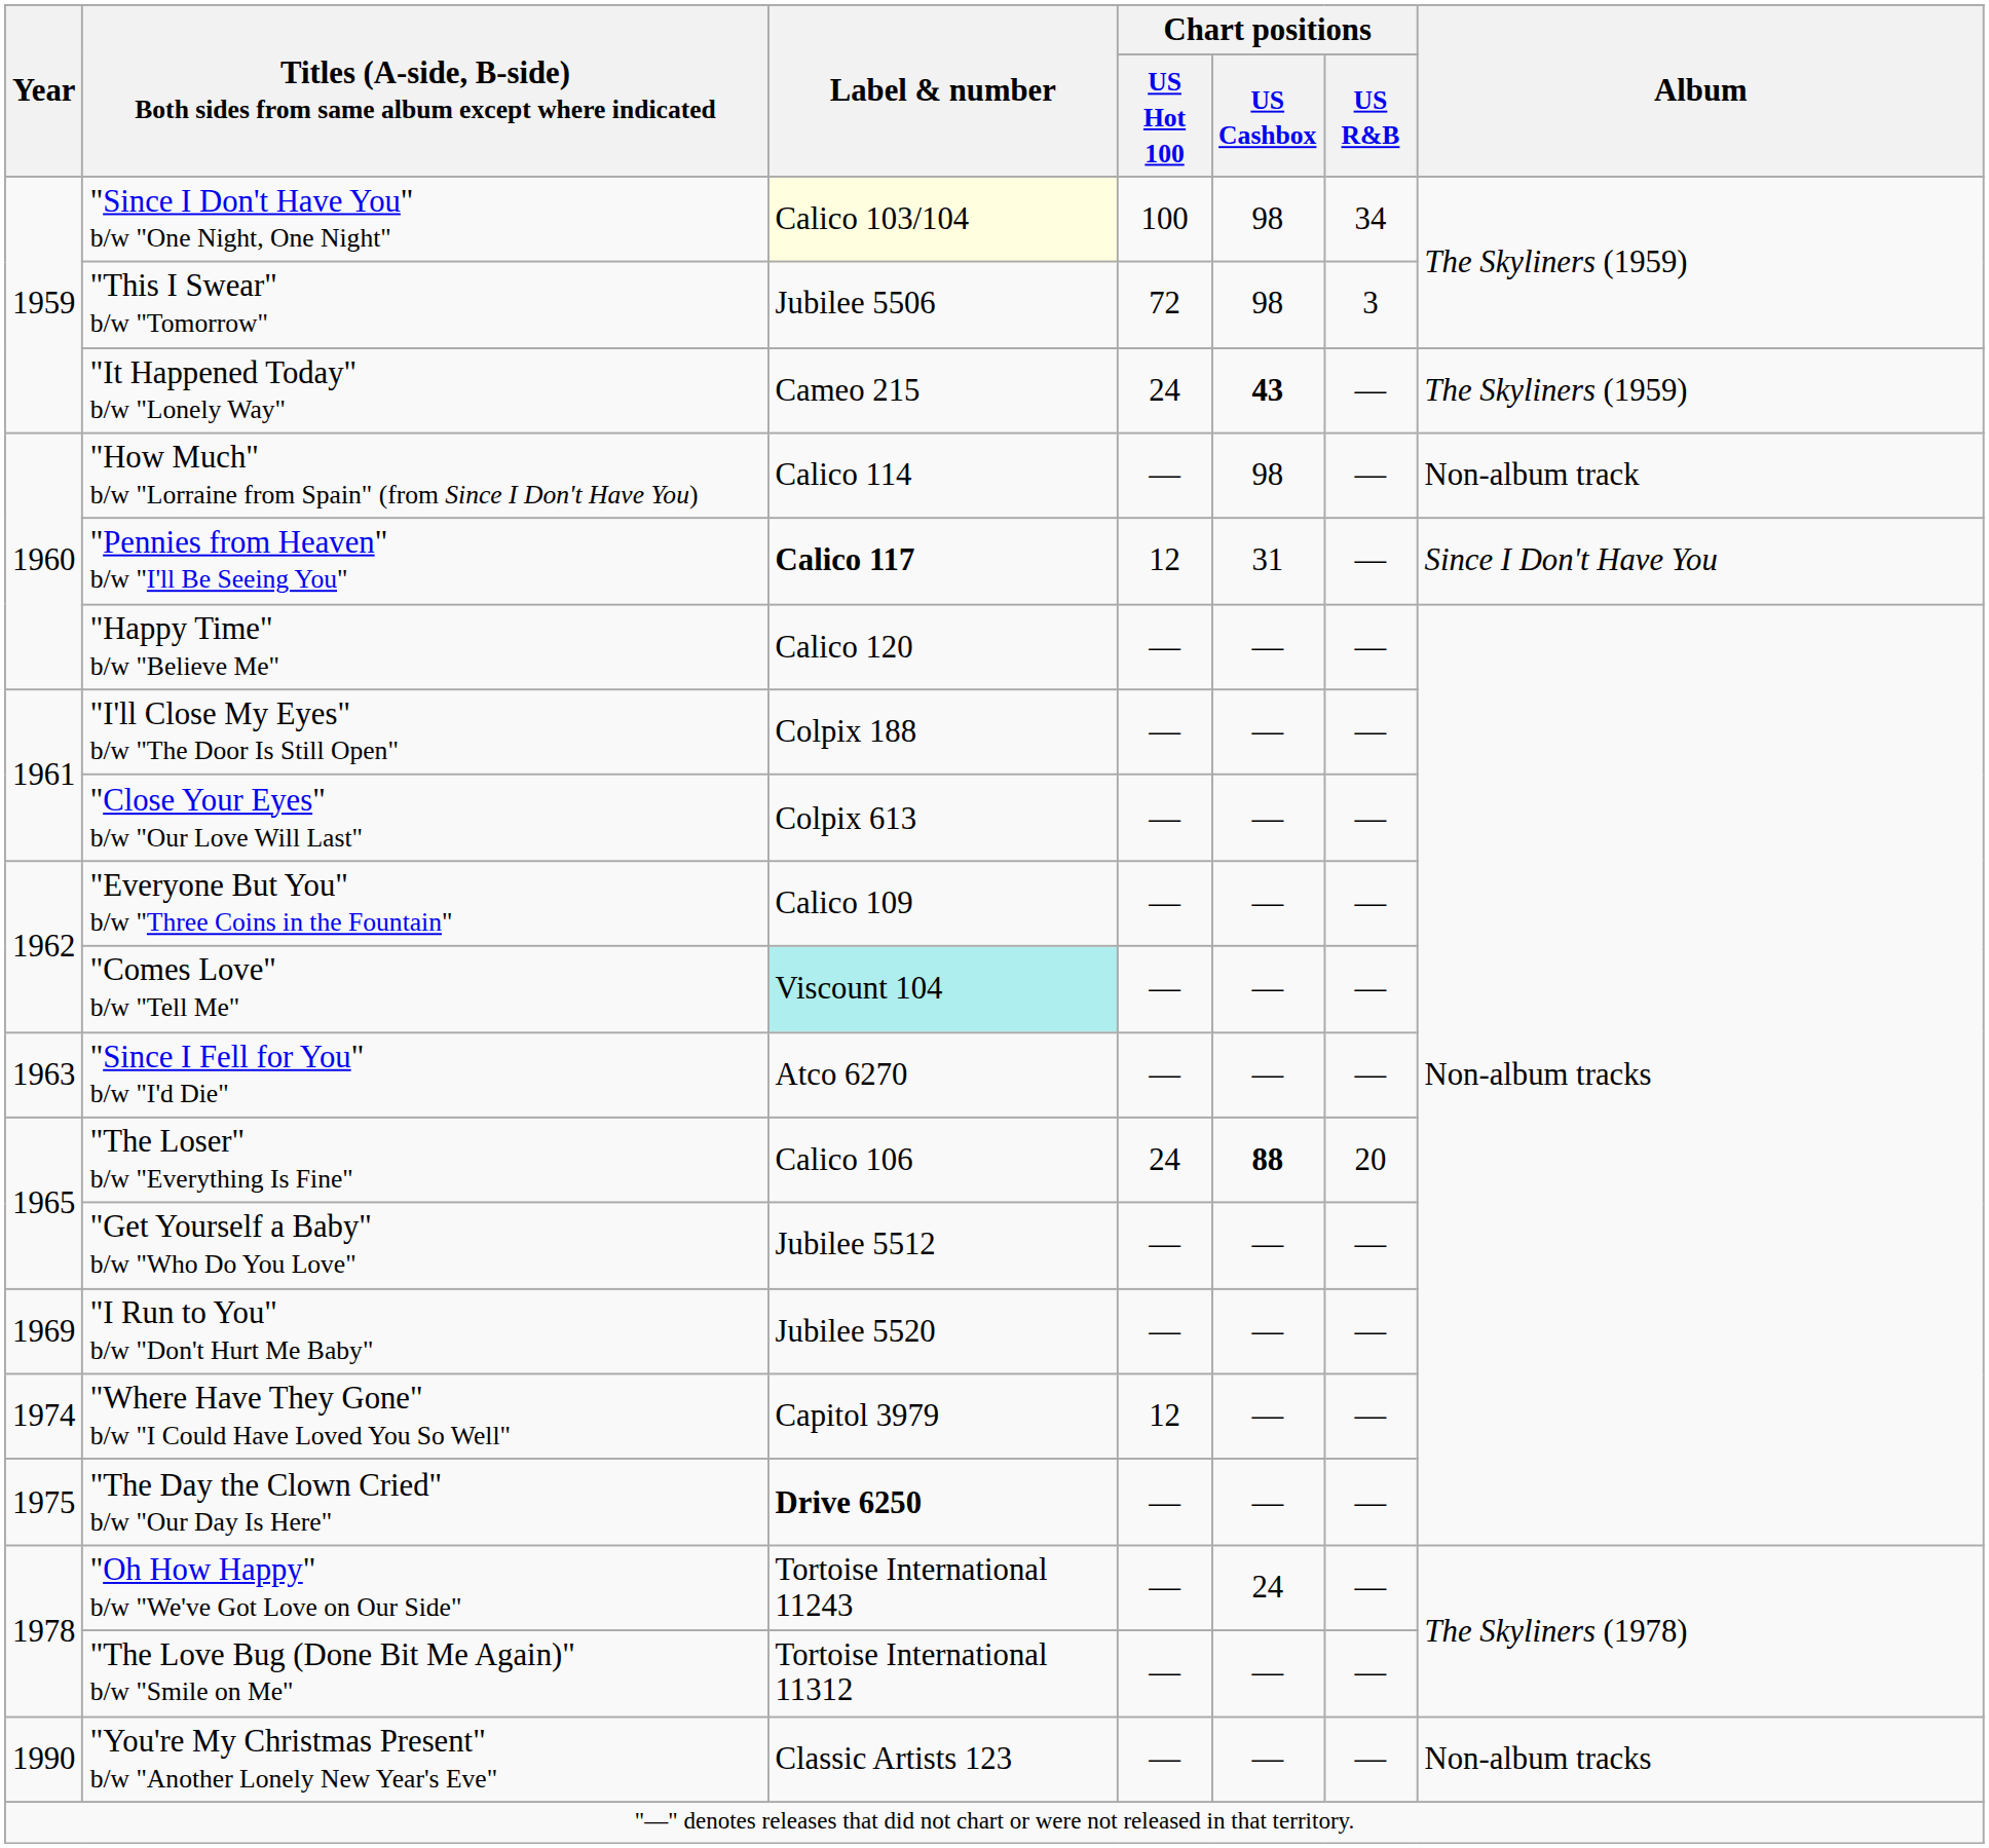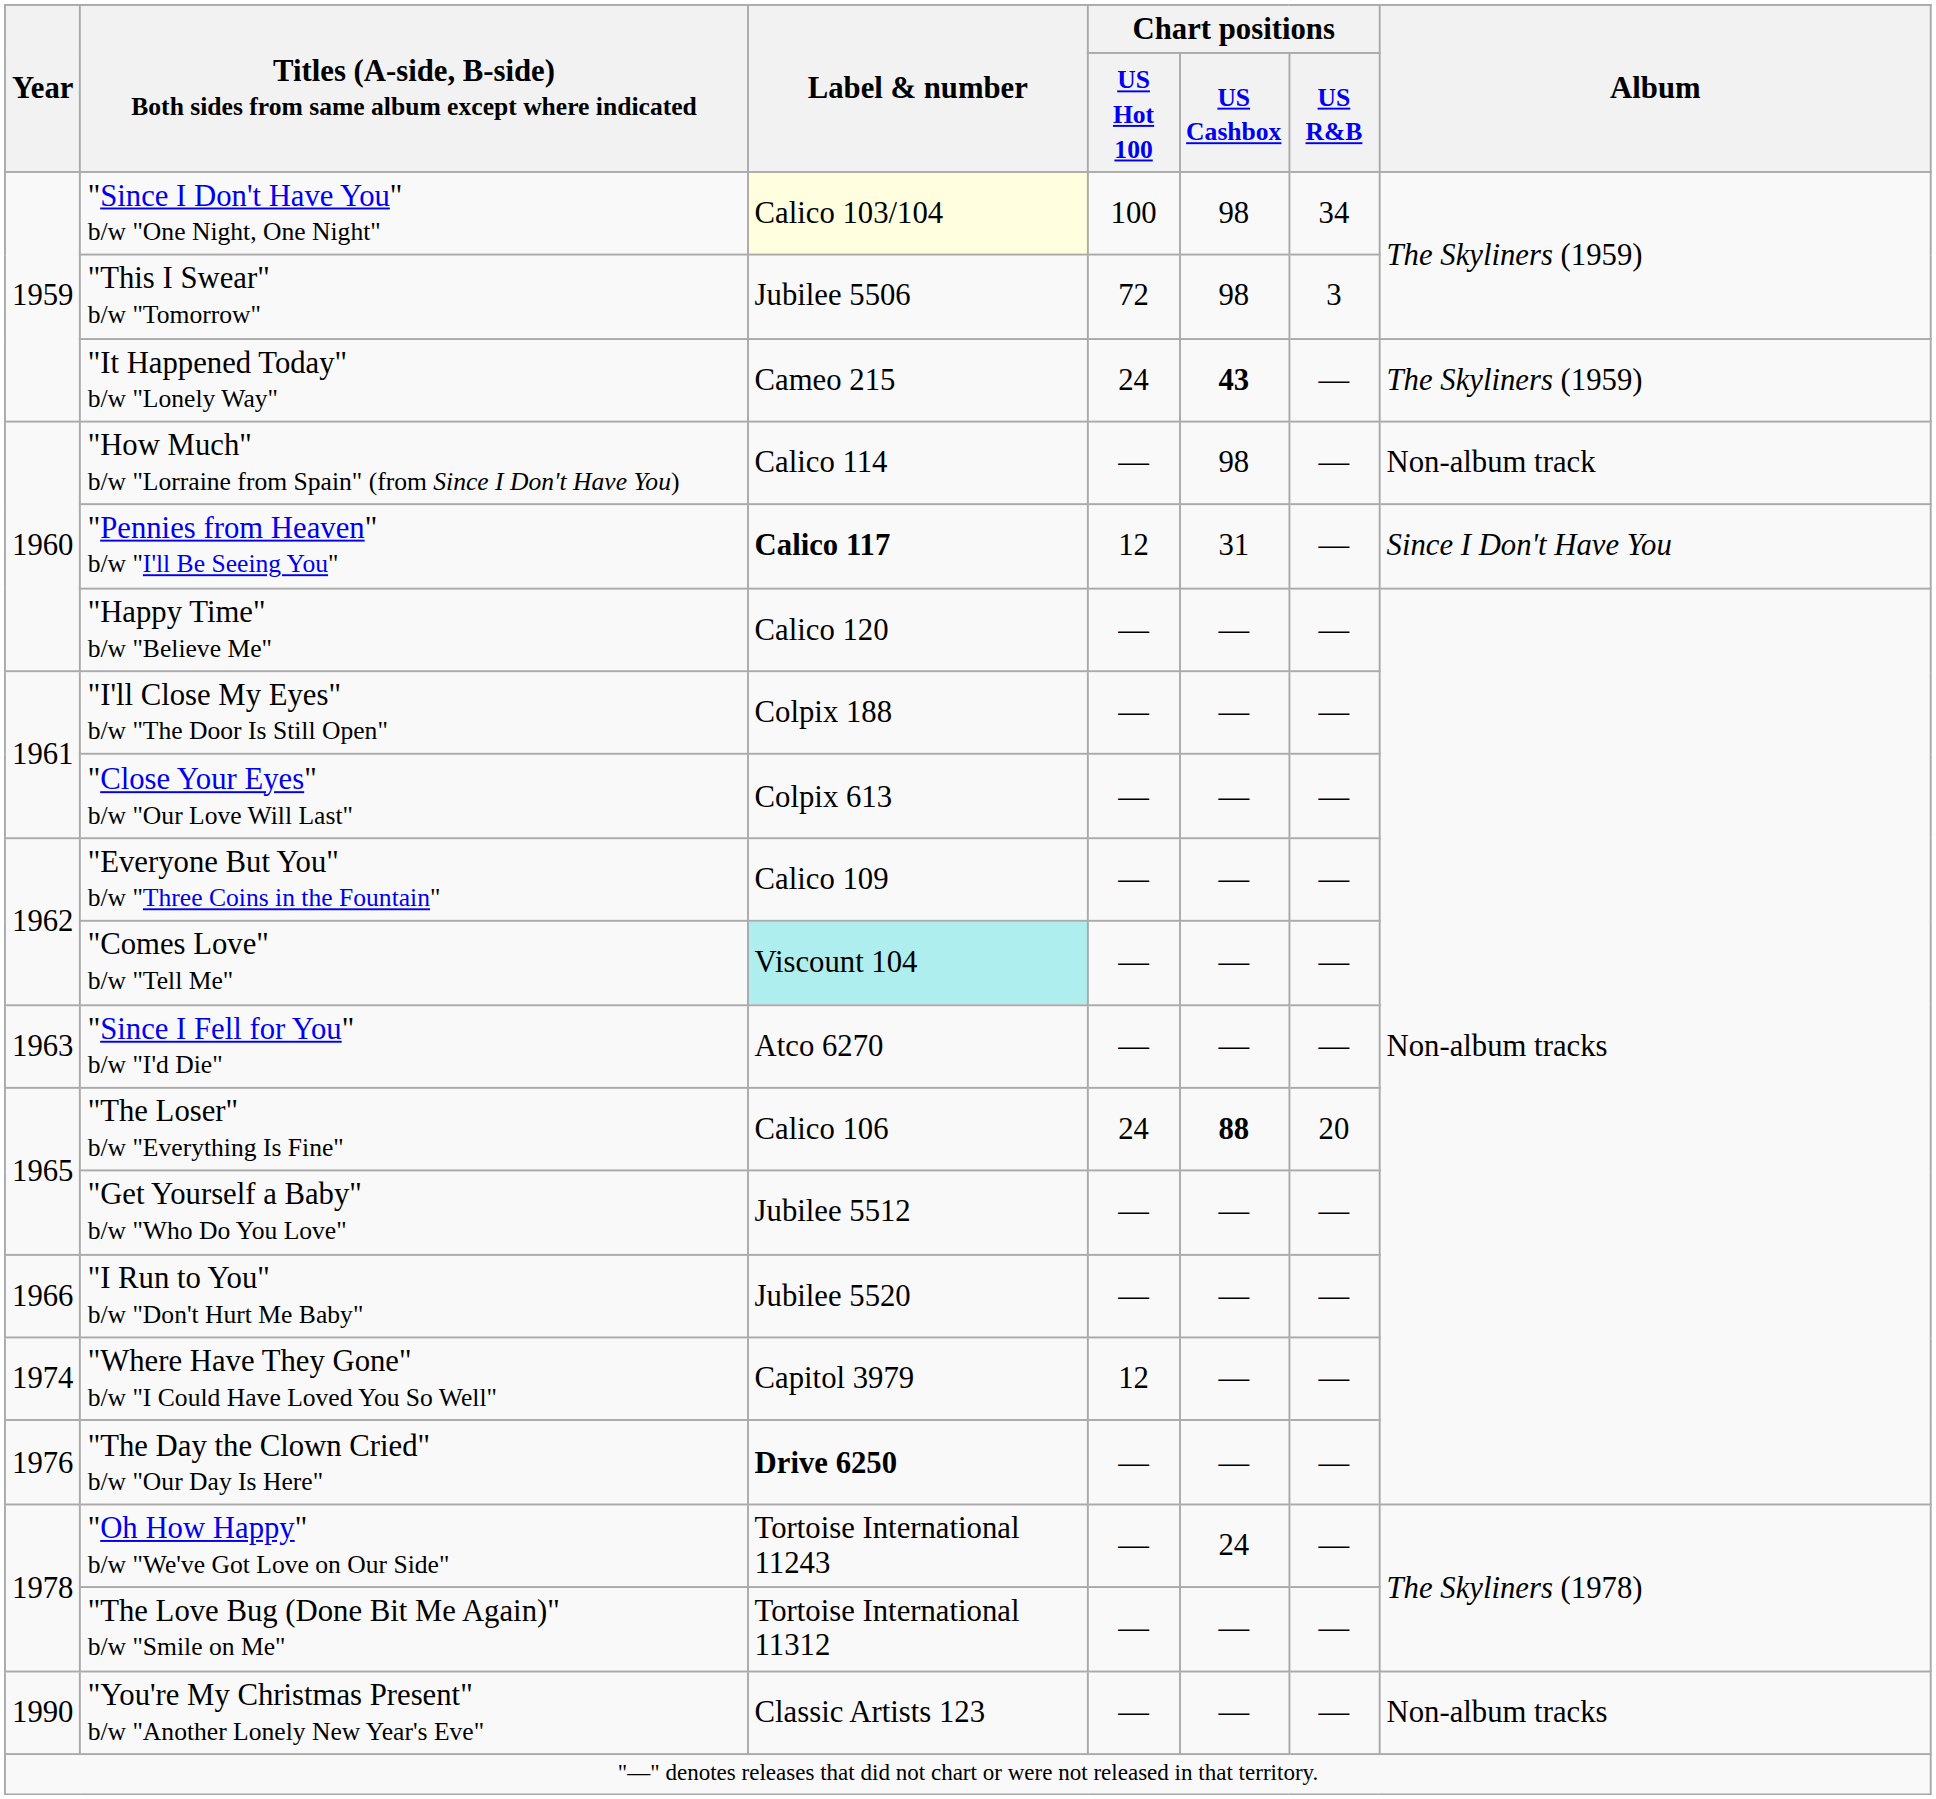 <table class="wikitable">
 <tr>
 <th style="width:3px;;" rowspan="2"><strong>Year</strong></th>
 <th style="width:340px;" rowspan="2"><strong>Titles</strong> (A-side, B-side)<br><small>Both sides from same album except where indicated</small></th>
 <th style="width:170px;" rowspan="2"><strong>Label & number</strong></th>
 <th colspan="3"><strong>Chart positions</strong></th>
 <th style="width:280px;" rowspan="2"><strong>Album</strong></th>
 </tr>
 <tr>
 <th style="width:40px;"><small><a href='#'>US Hot 100</a></small><br></th>
 <th style="width:40px;"><small><a href='#'>US Cashbox</a></small><br></th>
 <th style="width:40px;"><small><a href='#'>US R&B</a></small><br></th>
 </tr>
 <tr>
 <td rowspan="3">1959</td>
 <td>"<a href='#'>Since I Don't Have You</a>"<br><small>b/w "One Night, One Night"</small></td>
 <td style="background: lightyellow;">Calico 103/104</td>
 <td style="text-align:center;">100</td>
 <td style="text-align:center;">98</td>
 <td style="text-align:center;">34</td>
 <td rowspan="2"><em>The Skyliners</em> (1959)</td>
 </tr>
 <tr>
 <td>"This I Swear"<br><small>b/w "Tomorrow"</small></td>
 <td>Jubilee 5506</td>
 <td style="text-align:center;">72</td>
 <td style="text-align:center;">98</td>
 <td style="text-align:center;">3</td>
 </tr>
 <tr>
 <td>"It Happened Today"<br><small>b/w "Lonely Way"</small></td>
 <td>Cameo 215</td>
 <td style="text-align:center;">24</td>
 <td style="text-align:center;"><strong>43</strong></td>
 <td style="text-align:center;">—</td>
 <td><em>The Skyliners</em> (1959)</td>
 </tr>
 <tr>
 <td rowspan="3">1960</td>
 <td>"How Much"<br><small>b/w "Lorraine from Spain" (from <em>Since I Don't Have You</em>)</small></td>
 <td>Calico 114</td>
 <td style="text-align:center;">—</td>
 <td style="text-align:center;">98</td>
 <td style="text-align:center;">—</td>
 <td>Non-album track</td>
 </tr>
 <tr>
 <td>"<a href='#'>Pennies from Heaven</a>"<br><small>b/w "<a href='#'>I'll Be Seeing You</a>"</small></td>
 <td><strong>Calico 117</strong></td>
 <td style="text-align:center;">12</td>
 <td style="text-align:center;">31</td>
 <td style="text-align:center;">—</td>
 <td><em>Since I Don't Have You</em></td>
 </tr>
 <tr>
 <td>"Happy Time"<br><small>b/w "Believe Me"</small></td>
 <td>Calico 120</td>
 <td style="text-align:center;">—</td>
 <td style="text-align:center;">—</td>
 <td style="text-align:center;">—</td>
 <td rowspan="11">Non-album tracks</td>
 </tr>
 <tr>
 <td rowspan="2">1961</td>
 <td>"I'll Close My Eyes"<br><small>b/w "The Door Is Still Open"</small></td>
 <td>Colpix 188</td>
 <td style="text-align:center;">—</td>
 <td style="text-align:center;">—</td>
 <td style="text-align:center;">—</td>
 </tr>
 <tr>
 <td>"<a href='#'>Close Your Eyes</a>"<br><small>b/w "Our Love Will Last"</small></td>
 <td>Colpix 613</td>
 <td style="text-align:center;">—</td>
 <td style="text-align:center;">—</td>
 <td style="text-align:center;">—</td>
 </tr>
 <tr>
 <td rowspan="2">1962</td>
 <td>"Everyone But You"<br><small>b/w "<a href='#'>Three Coins in the Fountain</a>"</small></td>
 <td>Calico 109</td>
 <td style="text-align:center;">—</td>
 <td style="text-align:center;">—</td>
 <td style="text-align:center;">—</td>
 </tr>
 <tr>
 <td>"Comes Love"<br><small>b/w "Tell Me"</small></td>
 <td style="background: paleturquoise;">Viscount 104</td>
 <td style="text-align:center;">—</td>
 <td style="text-align:center;">—</td>
 <td style="text-align:center;">—</td>
 </tr>
 <tr>
 <td>1963</td>
 <td>"<a href='#'>Since I Fell for You</a>"<br><small>b/w "I'd Die"</small></td>
 <td>Atco 6270</td>
 <td style="text-align:center;">—</td>
 <td style="text-align:center;">—</td>
 <td style="text-align:center;">—</td>
 </tr>
 <tr>
 <td rowspan="2">1965</td>
 <td>"The Loser"<br><small>b/w "Everything Is Fine"</small></td>
 <td>Calico 106</td>
 <td style="text-align:center;">24</td>
 <td style="text-align:center;"><strong>88</strong></td>
 <td style="text-align:center;">20</td>
 </tr>
 <tr>
 <td>"Get Yourself a Baby"<br><small>b/w "Who Do You Love"</small></td>
 <td>Jubilee 5512</td>
 <td style="text-align:center;">—</td>
 <td style="text-align:center;">—</td>
 <td style="text-align:center;">—</td>
 </tr>
 <tr>
-<td>1969</td>
+<td>1966</td>
 <td>"I Run to You"<br><small>b/w "Don't Hurt Me Baby"</small></td>
 <td>Jubilee 5520</td>
 <td style="text-align:center;">—</td>
 <td style="text-align:center;">—</td>
 <td style="text-align:center;">—</td>
 </tr>
 <tr>
 <td>1974</td>
 <td>"Where Have They Gone"<br><small>b/w "I Could Have Loved You So Well"</small></td>
 <td>Capitol 3979</td>
 <td style="text-align:center;">12</td>
 <td style="text-align:center;">—</td>
 <td style="text-align:center;">—</td>
 </tr>
 <tr>
-<td>1975</td>
+<td>1976</td>
 <td>"The Day the Clown Cried"<br><small>b/w "Our Day Is Here"</small></td>
 <td><strong>Drive 6250</strong></td>
 <td style="text-align:center;">—</td>
 <td style="text-align:center;">—</td>
 <td style="text-align:center;">—</td>
 </tr>
 <tr>
 <td rowspan="2">1978</td>
 <td>"<a href='#'>Oh How Happy</a>"<br><small>b/w "We've Got Love on Our Side"</small></td>
 <td>Tortoise International 11243</td>
 <td style="text-align:center;">—</td>
 <td style="text-align:center;">24</td>
 <td style="text-align:center;">—</td>
 <td rowspan="2"><em>The Skyliners</em> (1978)</td>
 </tr>
 <tr>
 <td>"The Love Bug (Done Bit Me Again)"<br><small>b/w "Smile on Me"</small></td>
 <td>Tortoise International 11312</td>
 <td style="text-align:center;">—</td>
 <td style="text-align:center;">—</td>
 <td style="text-align:center;">—</td>
 </tr>
 <tr>
 <td>1990</td>
 <td>"You're My Christmas Present"<br><small>b/w "Another Lonely New Year's Eve"</small></td>
 <td>Classic Artists 123</td>
 <td style="text-align:center;">—</td>
 <td style="text-align:center;">—</td>
 <td style="text-align:center;">—</td>
 <td>Non-album tracks</td>
 </tr>
 <tr>
 <td colspan="7" style="text-align:center; font-size:9pt;">"—" denotes releases that did not chart or were not released in that territory.</td>
 </tr>
 </table>
